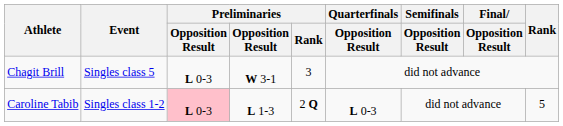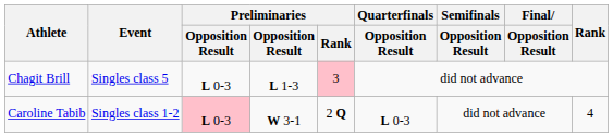 <table class=wikitable>
 <tr>
 <th rowspan="2">Athlete</th>
 <th rowspan="2">Event</th>
 <th colspan="3">Preliminaries</th>
 <th>Quarterfinals</th>
 <th>Semifinals</th>
 <th>Final/</th>
 <th rowspan="2">Rank</th>
 </tr>
 <tr>
 <th>Opposition<br>Result</th>
 <th>Opposition<br>Result</th>
 <th>Rank</th>
 <th>Opposition<br>Result</th>
 <th>Opposition<br>Result</th>
 <th>Opposition<br>Result</th>
 </tr>
 <tr align="center">
 <td align="left"><a href='#'>Chagit Brill</a></td>
 <td align="left"><a href='#'>Singles class 5</a></td>
 <td><br><strong>L</strong> 0-3</td>
-<td><br><strong>W</strong> 3-1</td>
-<td>3</td>
+<td><br><strong>L</strong> 1-3</td>
+<td style="background: pink;">3</td>
 <td colspan="4">did not advance</td>
 </tr>
 <tr align="center">
 <td align="left"><a href='#'>Caroline Tabib</a></td>
 <td align="left"><a href='#'>Singles class 1-2</a></td>
 <td style="background: pink;"><br><strong>L</strong> 0-3</td>
-<td><br><strong>L</strong> 1-3</td>
+<td><br><strong>W</strong> 3-1</td>
 <td>2 <strong>Q</strong></td>
 <td><br><strong>L</strong> 0-3</td>
 <td colspan="2">did not advance</td>
-<td>5</td>
+<td>4</td>
 </tr>
 </table>
